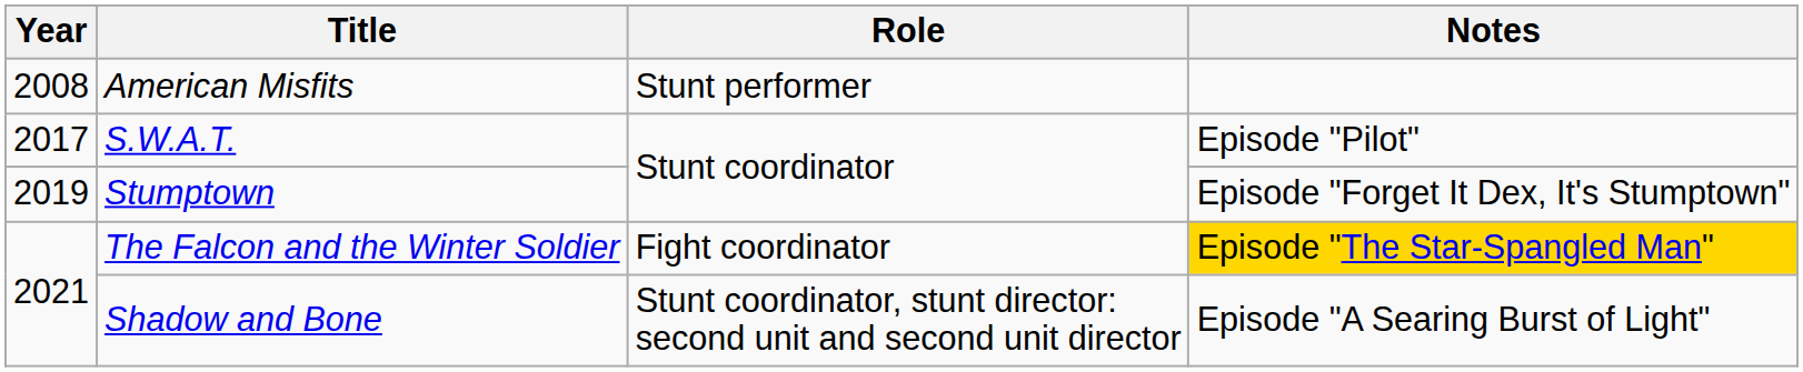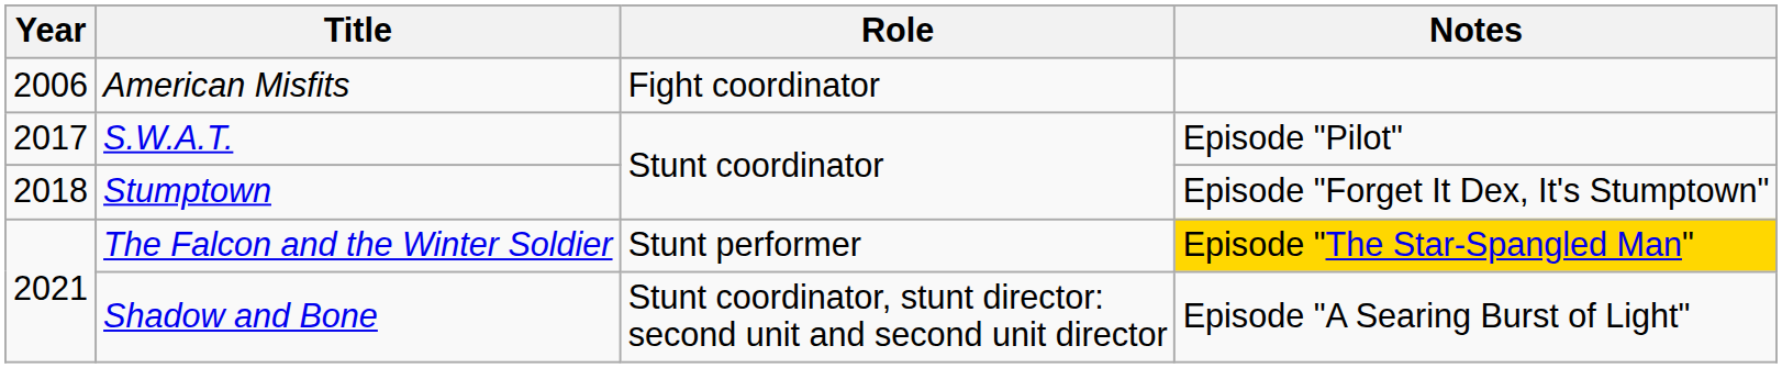 <table class="wikitable">
 <tr>
 <th>Year</th>
 <th>Title</th>
 <th>Role</th>
 <th>Notes</th>
 </tr>
 <tr>
-<td>2008</td>
+<td>2006</td>
 <td><em>American Misfits</em></td>
-<td>Stunt performer</td>
+<td>Fight coordinator</td>
 <td></td>
 </tr>
 <tr>
 <td>2017</td>
 <td><em><a href='#'>S.W.A.T.</a></em></td>
 <td rowspan=2>Stunt coordinator</td>
 <td>Episode "Pilot"</td>
 </tr>
 <tr>
-<td>2019</td>
+<td>2018</td>
 <td><em><a href='#'>Stumptown</a></em></td>
 <td>Episode "Forget It Dex, It's Stumptown"</td>
 </tr>
 <tr>
 <td rowspan="2">2021</td>
 <td><em><a href='#'>The Falcon and the Winter Soldier</a></em></td>
-<td>Fight coordinator</td>
+<td>Stunt performer</td>
 <td style="background: gold;">Episode "<a href='#'>The Star-Spangled Man</a>"</td>
 </tr>
 <tr>
 <td><em><a href='#'>Shadow and Bone</a></em></td>
 <td>Stunt coordinator, stunt director:<br>second unit and second unit director</td>
 <td>Episode "A Searing Burst of Light"</td>
 </tr>
 </table>
